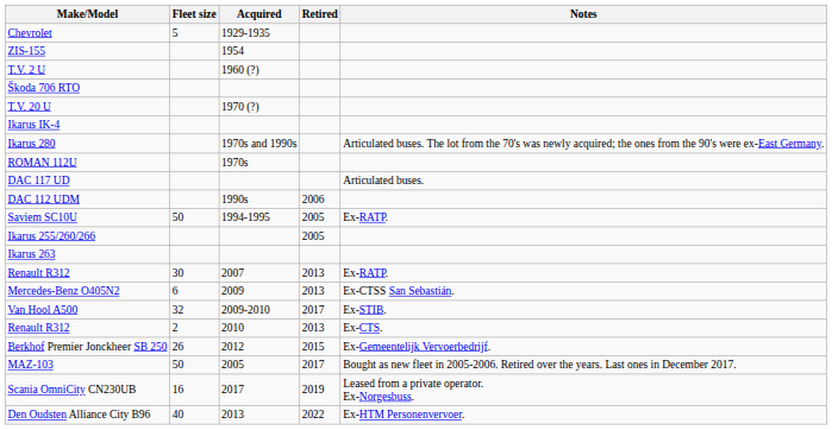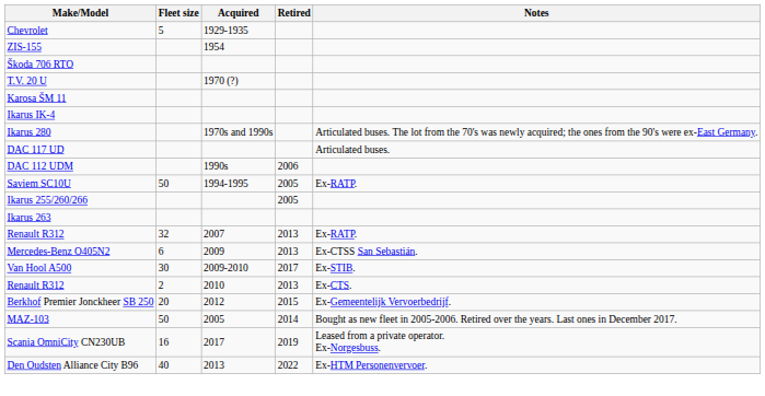 <table class="wikitable sortable" style="font-size: 95%;" |>
 <tr>
 <th>Make/Model</th>
 <th>Fleet size</th>
 <th>Acquired</th>
 <th>Retired</th>
 <th class="unsortable">Notes</th>
 </tr>
 <tr>
 <td><a href='#'>Chevrolet</a></td>
 <td>5</td>
 <td>1929-1935</td>
 <td></td>
 <td></td>
 </tr>
 <tr>
 <td><a href='#'>ZIS-155</a></td>
 <td></td>
 <td>1954</td>
 <td></td>
 <td></td>
 </tr>
 <tr>
-<td><a href='#'>T.V. 2 U</a></td>
-<td></td>
-<td>1960 (?)</td>
-<td></td>
-<td></td>
-</tr>
-<tr>
 <td><a href='#'>Škoda 706 RTO</a></td>
 <td></td>
 <td></td>
 <td></td>
 <td></td>
 </tr>
 <tr>
 <td><a href='#'>T.V. 20 U</a></td>
 <td></td>
 <td>1970 (?)</td>
+<td></td>
+<td></td>
+</tr>
+<tr>
+<td><a href='#'>Karosa ŠM 11</a></td>
+<td></td>
+<td></td>
 <td></td>
 <td></td>
 </tr>
 <tr>
 <td><a href='#'>Ikarus IK-4</a></td>
 <td></td>
 <td></td>
 <td></td>
 <td></td>
 </tr>
 <tr>
 <td><a href='#'>Ikarus 280</a></td>
 <td></td>
 <td>1970s and 1990s</td>
 <td></td>
 <td>Articulated buses. The lot from the 70's was newly acquired; the ones from the 90's were ex-<a href='#'>East Germany</a>.</td>
-</tr>
-<tr>
-<td><a href='#'>ROMAN 112U</a></td>
-<td></td>
-<td>1970s</td>
-<td></td>
-<td></td>
 </tr>
 <tr>
 <td><a href='#'>DAC 117 UD</a></td>
 <td></td>
 <td></td>
 <td></td>
 <td>Articulated buses.</td>
 </tr>
 <tr>
 <td><a href='#'>DAC 112 UDM</a></td>
 <td></td>
 <td>1990s</td>
 <td>2006</td>
 <td></td>
 </tr>
 <tr>
 <td><a href='#'>Saviem SC10U</a></td>
 <td>50</td>
 <td>1994-1995</td>
 <td>2005</td>
 <td>Ex-<a href='#'>RATP</a>.</td>
 </tr>
 <tr>
 <td><a href='#'>Ikarus 255/260/266</a></td>
 <td></td>
 <td></td>
 <td>2005</td>
 <td></td>
 </tr>
 <tr>
 <td><a href='#'>Ikarus 263</a></td>
 <td></td>
 <td></td>
 <td></td>
 <td></td>
 </tr>
 <tr>
 <td><a href='#'>Renault R312</a></td>
-<td>30</td>
+<td>32</td>
 <td>2007</td>
 <td>2013</td>
 <td>Ex-<a href='#'>RATP</a>.</td>
 </tr>
 <tr>
 <td><a href='#'>Mercedes-Benz O405N2</a></td>
 <td>6</td>
 <td>2009</td>
 <td>2013</td>
 <td>Ex-CTSS <a href='#'>San Sebastián</a>.</td>
 </tr>
 <tr>
 <td><a href='#'>Van Hool A500</a></td>
-<td>32</td>
+<td>30</td>
 <td>2009-2010</td>
 <td>2017</td>
 <td>Ex-<a href='#'>STIB</a>.</td>
 </tr>
 <tr>
 <td><a href='#'>Renault R312</a></td>
 <td>2</td>
 <td>2010</td>
 <td>2013</td>
 <td>Ex-<a href='#'>CTS</a>.</td>
 </tr>
 <tr>
 <td><a href='#'>Berkhof</a> Premier Jonckheer <a href='#'>SB 250</a></td>
-<td>26</td>
+<td>20</td>
 <td>2012</td>
 <td>2015</td>
 <td>Ex-<a href='#'>Gemeentelijk Vervoerbedrijf</a>.</td>
 </tr>
 <tr>
 <td><a href='#'>MAZ-103</a></td>
 <td>50</td>
 <td>2005</td>
-<td>2017</td>
+<td>2014</td>
 <td>Bought as new fleet in 2005-2006. Retired over the years. Last ones in December 2017.</td>
 </tr>
 <tr>
 <td><a href='#'>Scania OmniCity</a> CN230UB</td>
 <td>16</td>
 <td>2017</td>
 <td>2019</td>
 <td>Leased from a private operator.<br>Ex-<a href='#'>Norgesbuss</a>.</td>
 </tr>
 <tr>
 <td><a href='#'>Den Oudsten</a> Alliance City B96</td>
 <td>40</td>
 <td>2013</td>
 <td>2022</td>
 <td>Ex-<a href='#'>HTM Personenvervoer</a>.</td>
 </tr>
 </table>
